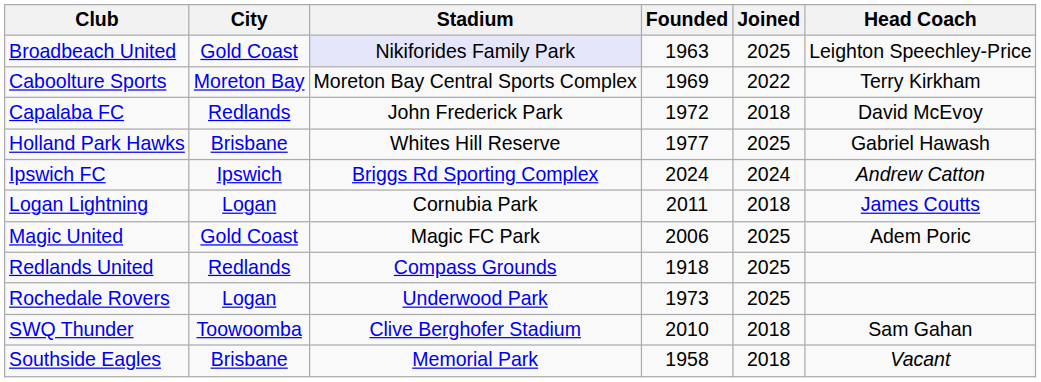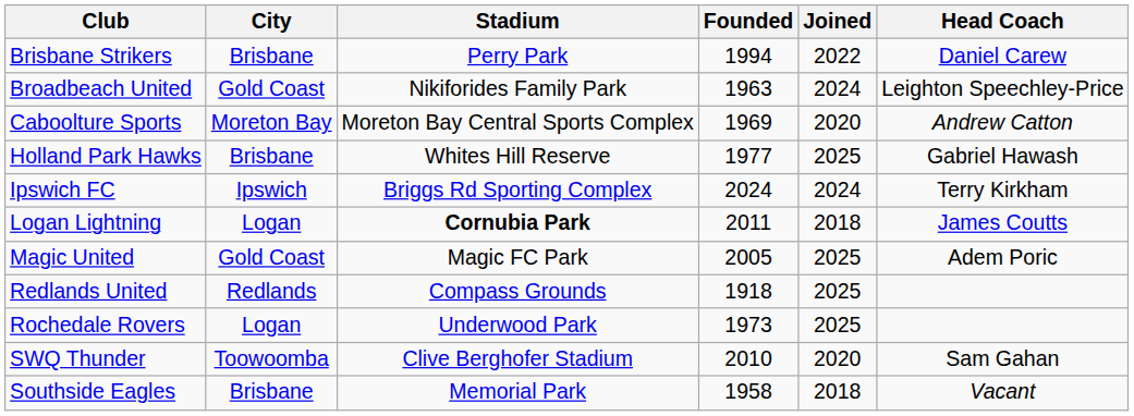 <table class="wikitable sortable" style="text-align:center">
 <tr>
 <th>Club</th>
 <th>City</th>
 <th>Stadium</th>
 <th>Founded</th>
 <th style="background:">Joined</th>
 <th>Head Coach</th>
 </tr>
 <tr>
+<td style="text-align:left"><a href='#'>Brisbane Strikers</a></td>
+<td><a href='#'>Brisbane</a></td>
+<td><a href='#'>Perry Park</a></td>
+<td>1994</td>
+<td>2022</td>
+<td><a href='#'>Daniel Carew</a></td>
+</tr>
+<tr>
 <td style="text-align:left"><a href='#'>Broadbeach United</a></td>
 <td><a href='#'>Gold Coast</a></td>
-<td style="background: lavender;">Nikiforides Family Park</td>
+<td>Nikiforides Family Park</td>
 <td>1963</td>
-<td>2025</td>
+<td>2024</td>
 <td>Leighton Speechley-Price</td>
 </tr>
 <tr>
 <td style="text-align:left"><a href='#'>Caboolture Sports</a></td>
 <td><a href='#'>Moreton Bay</a></td>
 <td>Moreton Bay Central Sports Complex</td>
 <td>1969</td>
-<td>2022</td>
-<td>Terry Kirkham</td>
-</tr>
-<tr>
-<td style="text-align:left"><a href='#'>Capalaba FC</a></td>
-<td><a href='#'>Redlands</a></td>
-<td>John Frederick Park</td>
-<td>1972</td>
-<td>2018</td>
-<td>David McEvoy</td>
+<td>2020</td>
+<td><em>Andrew Catton</em></td>
 </tr>
 <tr>
 <td style="text-align:left"><a href='#'>Holland Park Hawks</a></td>
 <td><a href='#'>Brisbane</a></td>
 <td>Whites Hill Reserve</td>
 <td>1977</td>
 <td>2025</td>
 <td>Gabriel Hawash</td>
 </tr>
 <tr>
 <td style="text-align:left"><a href='#'>Ipswich FC</a></td>
 <td><a href='#'>Ipswich</a></td>
 <td><a href='#'>Briggs Rd Sporting Complex</a></td>
 <td>2024</td>
 <td>2024</td>
-<td><em>Andrew Catton</em></td>
+<td>Terry Kirkham</td>
 </tr>
 <tr>
 <td style="text-align:left"><a href='#'>Logan Lightning</a></td>
 <td><a href='#'>Logan</a></td>
-<td>Cornubia Park</td>
+<td><strong>Cornubia Park</strong></td>
 <td>2011</td>
 <td>2018</td>
 <td><a href='#'>James Coutts</a></td>
 </tr>
 <tr>
 <td style="text-align:left"><a href='#'>Magic United</a></td>
 <td><a href='#'>Gold Coast</a></td>
 <td>Magic FC Park</td>
-<td>2006</td>
+<td>2005</td>
 <td>2025</td>
 <td>Adem Poric</td>
 </tr>
 <tr>
 <td style="text-align:left"><a href='#'>Redlands United</a></td>
 <td><a href='#'>Redlands</a></td>
 <td><a href='#'>Compass Grounds</a></td>
 <td>1918</td>
 <td>2025</td>
 <td></td>
 </tr>
 <tr>
 <td style="text-align:left"><a href='#'>Rochedale Rovers</a></td>
 <td><a href='#'>Logan</a></td>
 <td><a href='#'>Underwood Park</a></td>
 <td>1973</td>
 <td>2025</td>
 <td></td>
 </tr>
 <tr>
 <td style="text-align:left"><a href='#'>SWQ Thunder</a></td>
 <td><a href='#'>Toowoomba</a></td>
 <td><a href='#'>Clive Berghofer Stadium</a></td>
 <td>2010</td>
-<td>2018</td>
+<td>2020</td>
 <td>Sam Gahan</td>
 </tr>
 <tr>
 <td style="text-align:left"><a href='#'>Southside Eagles</a></td>
 <td><a href='#'>Brisbane</a></td>
 <td><a href='#'>Memorial Park</a></td>
 <td>1958</td>
 <td>2018</td>
 <td><em>Vacant</em></td>
 </tr>
 </table>
